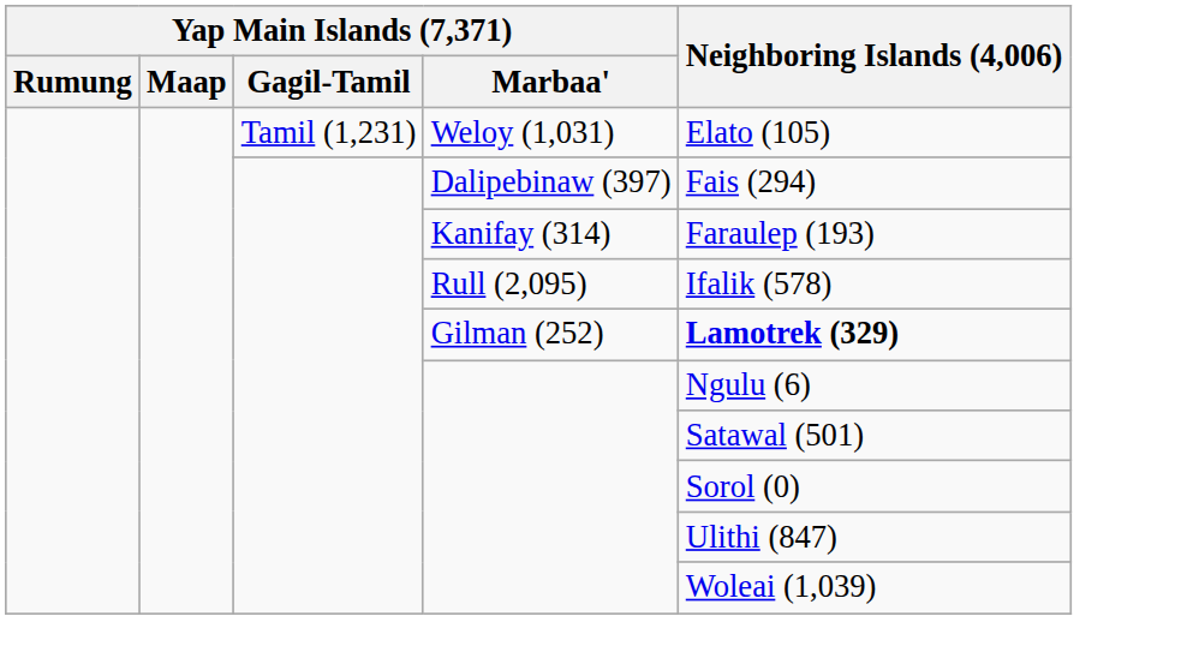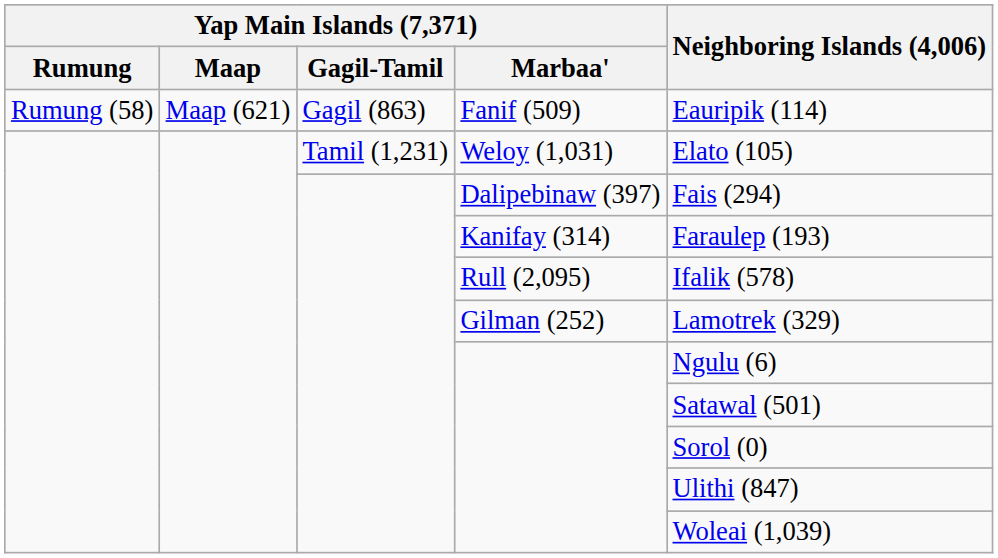 <table class="wikitable">
 <tr>
 <th colspan="4">Yap Main Islands (7,371)</th>
 <th rowspan="2">Neighboring Islands (4,006)</th>
 </tr>
 <tr>
 <th>Rumung</th>
 <th>Maap</th>
 <th>Gagil-Tamil</th>
 <th>Marbaa'</th>
+</tr>
+<tr>
+<td><a href='#'>Rumung</a> (58)</td>
+<td><a href='#'>Maap</a> (621)</td>
+<td><a href='#'>Gagil</a> (863)</td>
+<td><a href='#'>Fanif</a> (509)</td>
+<td><a href='#'>Eauripik</a> (114)</td>
 </tr>
 <tr>
 <td rowspan="10"></td>
 <td rowspan="10"></td>
 <td><a href='#'>Tamil</a> (1,231)</td>
 <td><a href='#'>Weloy</a> (1,031)</td>
 <td><a href='#'>Elato</a> (105)</td>
 </tr>
 <tr>
 <td rowspan="9"></td>
 <td><a href='#'>Dalipebinaw</a> (397)</td>
 <td><a href='#'>Fais</a> (294)</td>
 </tr>
 <tr>
 <td><a href='#'>Kanifay</a> (314)</td>
 <td><a href='#'>Faraulep</a> (193)</td>
 </tr>
 <tr>
 <td><a href='#'>Rull</a> (2,095)</td>
 <td><a href='#'>Ifalik</a> (578)</td>
 </tr>
 <tr>
 <td><a href='#'>Gilman</a> (252)</td>
-<td><strong><a href='#'>Lamotrek</a> (329)</strong></td>
+<td><a href='#'>Lamotrek</a> (329)</td>
 </tr>
 <tr>
 <td rowspan="5"></td>
 <td><a href='#'>Ngulu</a> (6)</td>
 </tr>
 <tr>
 <td><a href='#'>Satawal</a> (501)</td>
 </tr>
 <tr>
 <td><a href='#'>Sorol</a> (0)</td>
 </tr>
 <tr>
 <td><a href='#'>Ulithi</a> (847)</td>
 </tr>
 <tr>
 <td><a href='#'>Woleai</a> (1,039)</td>
 </tr>
 </table>
